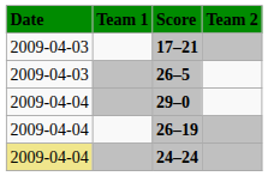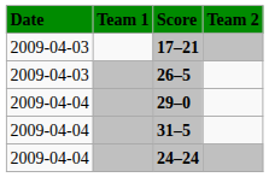 <table class="wikitable" style="margin:0.5em auto; font-size:95%">
 <tr bgcolor="#008B00">
 <td><strong>Date</strong></td>
 <td><strong>Team 1</strong></td>
 <td><strong>Score</strong></td>
 <td><strong>Team 2</strong></td>
 </tr>
 <tr>
 <td>2009-04-03</td>
 <td></td>
 <td bgcolor="silver"><strong>17–21</strong></td>
 <td bgcolor="silver"><strong></strong></td>
 </tr>
 <tr>
 <td>2009-04-03</td>
 <td bgcolor="silver"><strong></strong></td>
 <td bgcolor="silver"><strong>26–5</strong></td>
 <td></td>
 </tr>
 <tr>
 <td>2009-04-04</td>
 <td bgcolor="silver"><strong></strong></td>
 <td bgcolor="silver"><strong>29–0</strong></td>
 <td></td>
 </tr>
 <tr>
 <td>2009-04-04</td>
+<td bgcolor="silver"><strong></strong></td>
+<td bgcolor="silver"><strong>31–5</strong></td>
 <td></td>
-<td bgcolor="silver"><strong>26–19</strong></td>
-<td bgcolor="silver"><strong></strong></td>
 </tr>
 <tr>
-<td style="background: khaki;">2009-04-04</td>
+<td>2009-04-04</td>
 <td bgcolor="silver"><strong></strong></td>
 <td bgcolor="silver"><strong>24–24</strong></td>
 <td bgcolor="silver"><strong></strong></td>
 </tr>
 </table>
